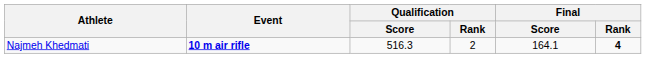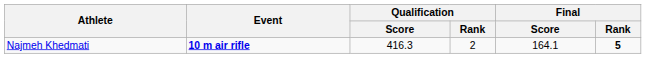 <table class="wikitable" width="70%" style="text-align:center; font-size:90%">
 <tr>
 <th rowspan="2" width="20%">Athlete</th>
 <th rowspan="2" width="18%">Event</th>
 <th colspan="2">Qualification</th>
 <th colspan="2">Final</th>
 </tr>
 <tr>
 <th width="11%">Score</th>
 <th width="5%">Rank</th>
 <th width="11%">Score</th>
 <th width="5%">Rank</th>
 </tr>
 <tr>
 <td align="left"><a href='#'>Najmeh Khedmati</a></td>
 <td align="left"><strong><a href='#'>10 m air rifle</a></strong></td>
-<td>516.3</td>
+<td>416.3</td>
 <td>2 <strong></strong></td>
 <td>164.1</td>
-<td><strong>4</strong></td>
+<td><strong>5</strong></td>
 </tr>
 </table>
